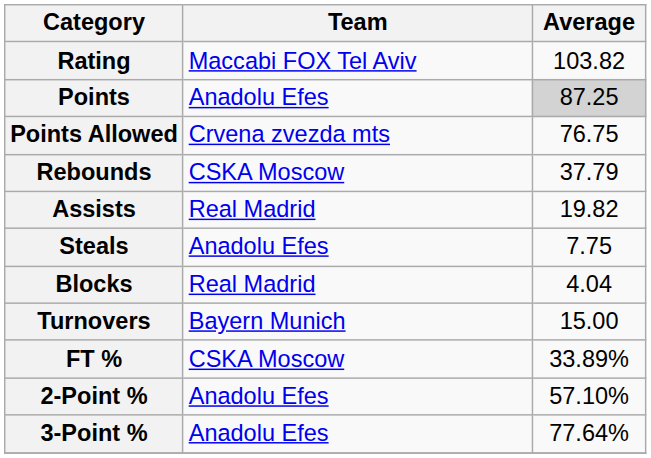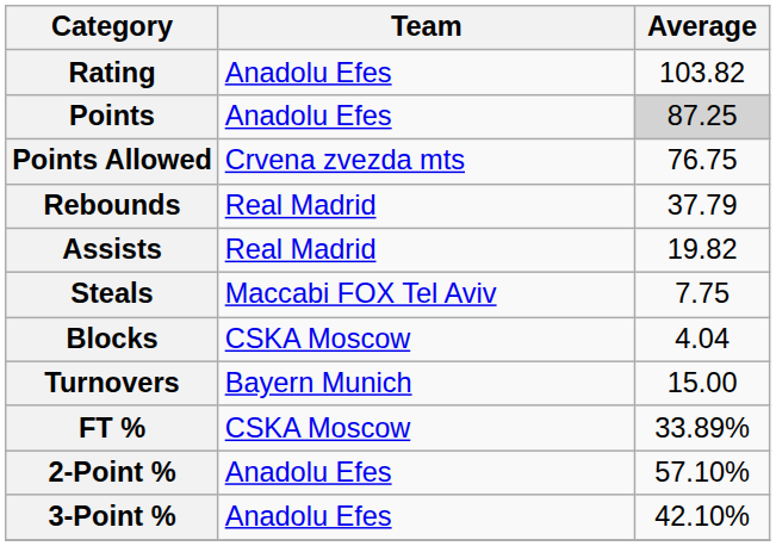 <table class="wikitable">
 <tr>
 <th>Category</th>
 <th width=230>Team</th>
 <th width=70>Average</th>
 </tr>
 <tr>
 <th>Rating</th>
-<td> <a href='#'>Maccabi FOX Tel Aviv</a></td>
+<td> <a href='#'>Anadolu Efes</a></td>
 <td style="text-align: center;">103.82</td>
 </tr>
 <tr>
 <th>Points</th>
 <td> <a href='#'>Anadolu Efes</a></td>
 <td style="background: lightgrey; text-align: center;">87.25</td>
 </tr>
 <tr>
 <th>Points Allowed</th>
 <td> <a href='#'>Crvena zvezda mts</a></td>
 <td style="text-align: center;">76.75</td>
 </tr>
 <tr>
 <th>Rebounds</th>
-<td> <a href='#'>CSKA Moscow</a></td>
+<td> <a href='#'>Real Madrid</a></td>
 <td style="text-align: center;">37.79</td>
 </tr>
 <tr>
 <th>Assists</th>
 <td> <a href='#'>Real Madrid</a></td>
 <td style="text-align: center;">19.82</td>
 </tr>
 <tr>
 <th>Steals</th>
-<td> <a href='#'>Anadolu Efes</a></td>
+<td> <a href='#'>Maccabi FOX Tel Aviv</a></td>
 <td style="text-align: center;">7.75</td>
 </tr>
 <tr>
 <th>Blocks</th>
-<td> <a href='#'>Real Madrid</a></td>
+<td> <a href='#'>CSKA Moscow</a></td>
 <td style="text-align: center;">4.04</td>
 </tr>
 <tr>
 <th>Turnovers</th>
 <td> <a href='#'>Bayern Munich</a></td>
 <td style="text-align: center;">15.00</td>
 </tr>
 <tr>
 <th>FT %</th>
 <td> <a href='#'>CSKA Moscow</a></td>
 <td style="text-align: center;">33.89%</td>
 </tr>
 <tr>
 <th>2-Point %</th>
 <td> <a href='#'>Anadolu Efes</a></td>
 <td style="text-align: center;">57.10%</td>
 </tr>
 <tr>
 <th>3-Point %</th>
 <td> <a href='#'>Anadolu Efes</a></td>
-<td style="text-align: center;">77.64%</td>
+<td style="text-align: center;">42.10%</td>
 </tr>
 <tr>
 </tr>
 </table>
